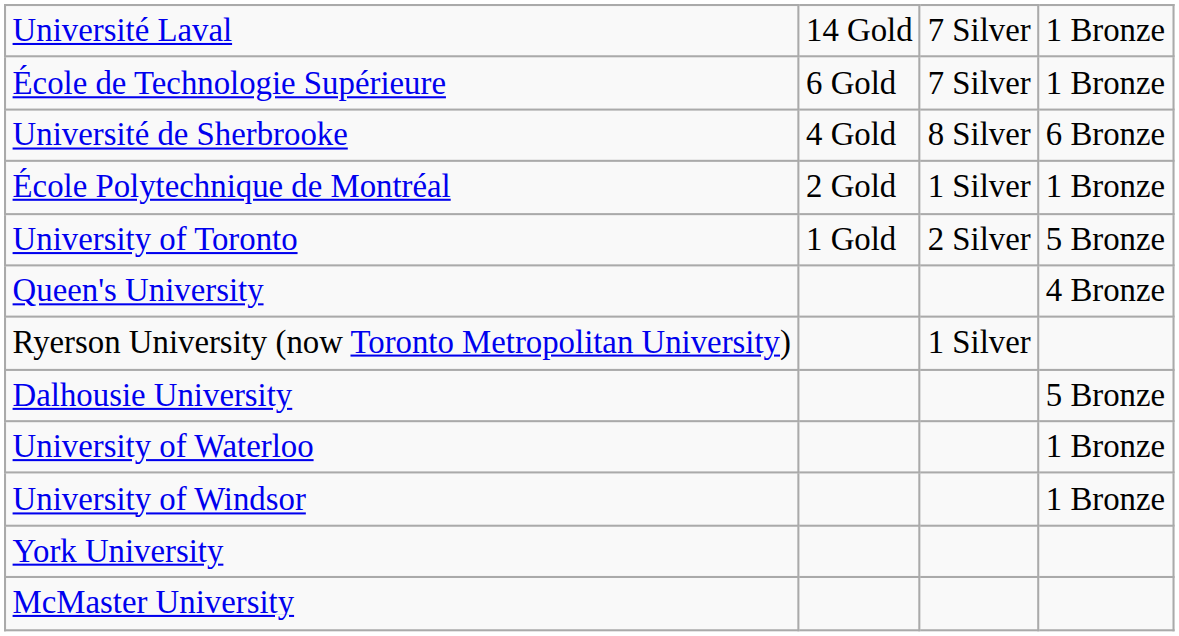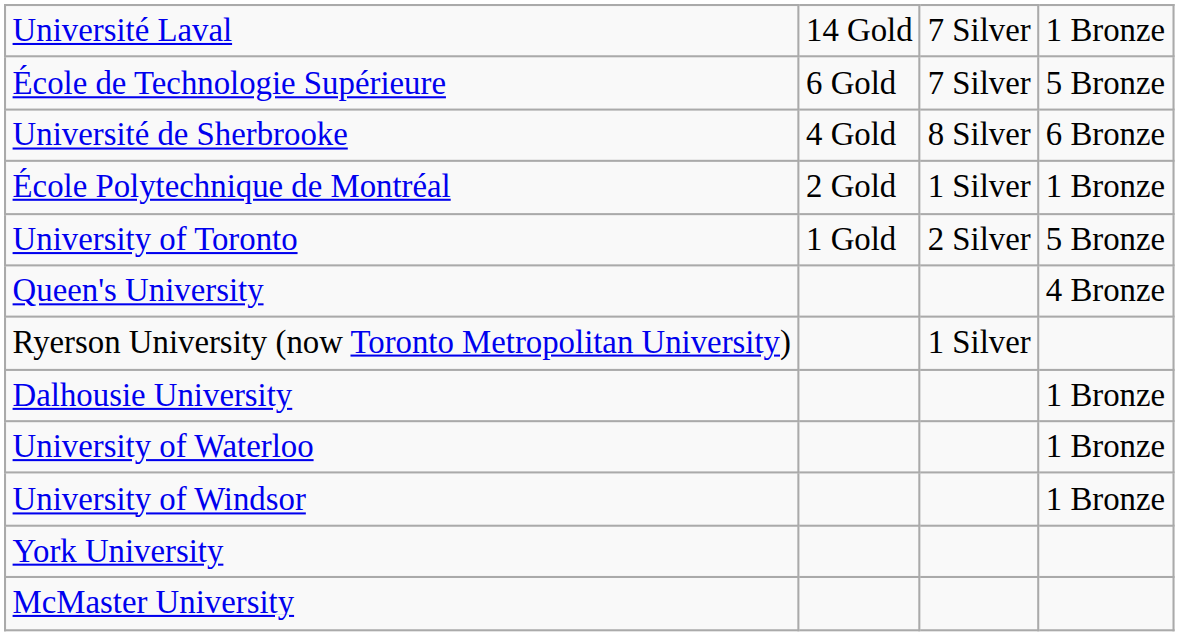 <table class="wikitable">
 <tr>
 <td><a href='#'>Université Laval</a></td>
 <td>14 Gold</td>
 <td>7 Silver</td>
 <td>1 Bronze</td>
 </tr>
 <tr>
 <td><a href='#'>École de Technologie Supérieure</a></td>
 <td>6 Gold</td>
 <td>7 Silver</td>
-<td>1 Bronze</td>
+<td>5 Bronze</td>
 </tr>
 <tr>
 <td><a href='#'>Université de Sherbrooke</a></td>
 <td>4 Gold</td>
 <td>8 Silver</td>
 <td>6 Bronze</td>
 </tr>
 <tr>
 <td><a href='#'>École Polytechnique de Montréal</a></td>
 <td>2 Gold</td>
 <td>1 Silver</td>
 <td>1 Bronze</td>
 </tr>
 <tr>
 <td><a href='#'>University of Toronto</a></td>
 <td>1 Gold</td>
 <td>2 Silver</td>
 <td>5 Bronze</td>
 </tr>
 <tr>
 <td><a href='#'>Queen's University</a></td>
 <td></td>
 <td></td>
 <td>4 Bronze</td>
 </tr>
 <tr>
 <td>Ryerson University (now <a href='#'>Toronto Metropolitan University</a>)</td>
 <td></td>
 <td>1 Silver</td>
 <td></td>
 </tr>
 <tr>
 <td><a href='#'>Dalhousie University</a></td>
 <td></td>
 <td></td>
-<td>5 Bronze</td>
+<td>1 Bronze</td>
 </tr>
 <tr>
 <td><a href='#'>University of Waterloo</a></td>
 <td></td>
 <td></td>
 <td>1 Bronze</td>
 </tr>
 <tr>
 <td><a href='#'>University of Windsor</a></td>
 <td></td>
 <td></td>
 <td>1 Bronze</td>
 </tr>
 <tr>
 <td><a href='#'>York University</a></td>
 <td></td>
 <td></td>
 <td></td>
 </tr>
 <tr>
 <td><a href='#'>McMaster University</a></td>
 <td></td>
 <td></td>
 </tr>
 </table>
